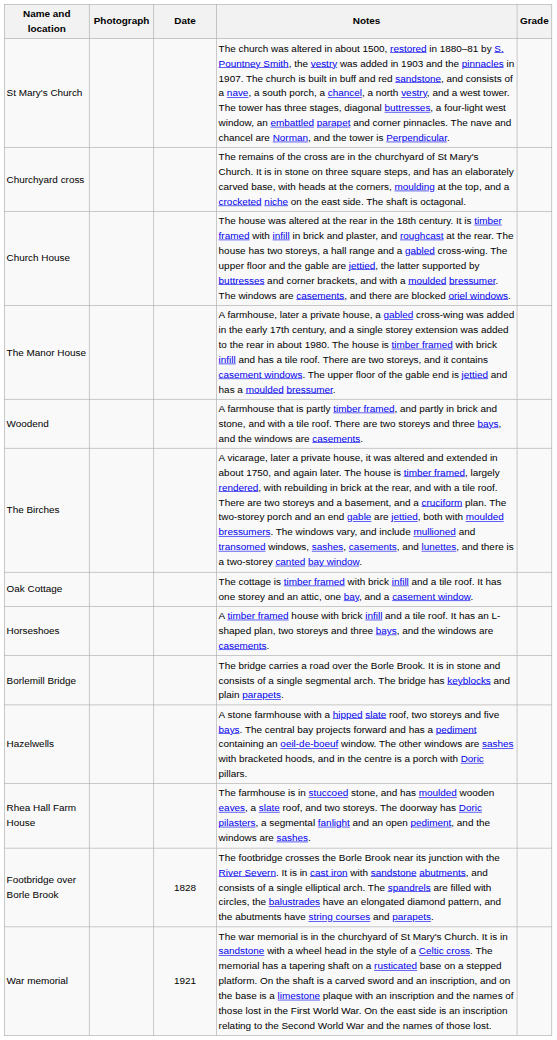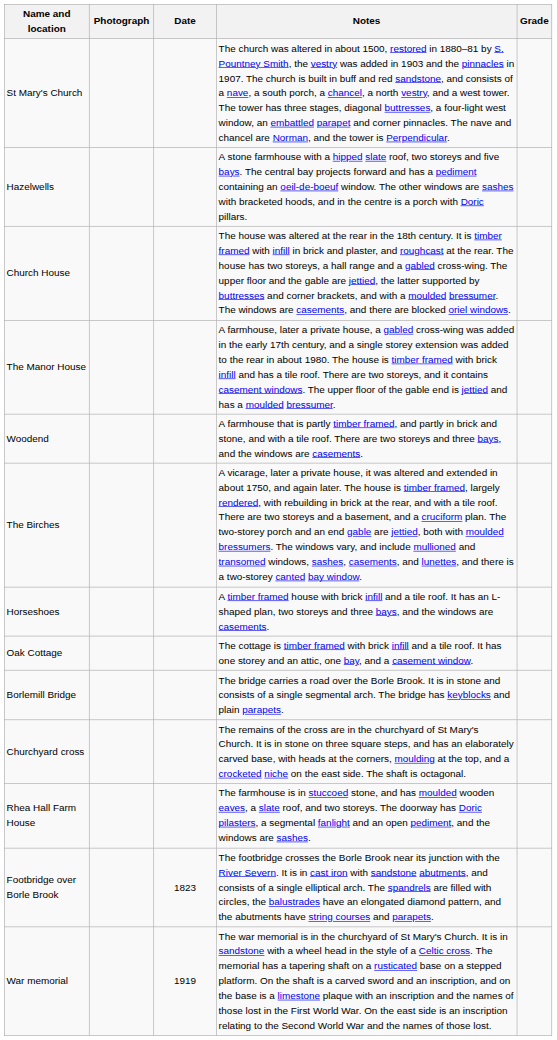 <table class="wikitable sortable plainrowheaders" style="width:100%; border:0; text-align:left; line-height:150%;">
 <tr>
 <th scope="col"  style="width:150px">Name and location</th>
 <th scope="col"  style="width:100px" class="unsortable">Photograph</th>
 <th scope="col"  style="width:120px">Date</th>
 <th scope="col"  style="width:650px" class="unsortable">Notes</th>
 <th scope="col"  style="width:50px">Grade</th>
 </tr>
 <tr>
 <td>St Mary's Church<br><small></small></td>
 <td></td>
 <td align="center"></td>
 <td>The church was altered in about 1500, <a href='#'>restored</a> in 1880–81 by <a href='#'>S. Pountney Smith</a>, the <a href='#'>vestry</a> was added in 1903 and the <a href='#'>pinnacles</a> in 1907.  The church is built in buff and red <a href='#'>sandstone</a>, and consists of a <a href='#'>nave</a>, a south porch, a <a href='#'>chancel</a>, a north <a href='#'>vestry</a>, and a west tower.  The tower has three stages, diagonal <a href='#'>buttresses</a>, a four-light west window, an <a href='#'>embattled</a> <a href='#'>parapet</a> and corner pinnacles.  The nave and chancel are <a href='#'>Norman</a>, and the tower is <a href='#'>Perpendicular</a>.</td>
 <td align="center" ></td>
 </tr>
 <tr>
-<td>Churchyard cross<br><small></small></td>
+<td>Hazelwells<br><small></small></td>
 <td></td>
 <td align="center"></td>
-<td>The remains of the cross are in the churchyard of St Mary's Church.  It is in stone on three square steps, and has an elaborately carved base, with heads at the corners, <a href='#'>moulding</a> at the top, and a <a href='#'>crocketed</a> <a href='#'>niche</a> on the east side.  The shaft is octagonal.</td>
+<td>A stone farmhouse with a <a href='#'>hipped</a> <a href='#'>slate</a> roof, two storeys and five <a href='#'>bays</a>.  The central bay projects forward and has a <a href='#'>pediment</a> containing an <a href='#'>oeil-de-boeuf</a> window.  The other windows are <a href='#'>sashes</a> with bracketed hoods, and in the centre is a porch with <a href='#'>Doric</a> pillars.</td>
 <td align="center" ></td>
 </tr>
 <tr>
 <td>Church House<br><small></small></td>
 <td></td>
 <td align="center"></td>
 <td>The house was altered at the rear in the 18th century.  It is <a href='#'>timber framed</a> with <a href='#'>infill</a> in brick and plaster, and <a href='#'>roughcast</a> at the rear.  The house has two storeys, a hall range and a <a href='#'>gabled</a> cross-wing.  The upper floor and the gable are <a href='#'>jettied</a>, the latter supported by <a href='#'>buttresses</a> and corner brackets, and with a <a href='#'>moulded</a> <a href='#'>bressumer</a>.  The windows are <a href='#'>casements</a>, and there are blocked <a href='#'>oriel windows</a>.</td>
 <td align="center" ></td>
 </tr>
 <tr>
 <td>The Manor House<br><small></small></td>
 <td></td>
 <td align="center"></td>
 <td>A farmhouse, later a private house, a <a href='#'>gabled</a> cross-wing was added in the early 17th century, and a single storey extension was added to the rear in about 1980.  The house is <a href='#'>timber framed</a> with brick <a href='#'>infill</a> and has a tile roof.  There are two storeys, and it contains <a href='#'>casement windows</a>.  The upper floor of the gable end is <a href='#'>jettied</a> and has a <a href='#'>moulded</a> <a href='#'>bressumer</a>.</td>
 <td align="center" ></td>
 </tr>
 <tr>
 <td>Woodend<br><small></small></td>
 <td></td>
 <td align="center"></td>
 <td>A farmhouse that is partly <a href='#'>timber framed</a>, and partly in brick and stone, and with a tile roof.  There are two storeys and three <a href='#'>bays</a>, and the windows are <a href='#'>casements</a>.</td>
 <td align="center" ></td>
 </tr>
 <tr>
 <td>The Birches<br><small></small></td>
 <td></td>
 <td align="center"></td>
 <td>A vicarage, later a private house, it was altered and extended in about 1750, and again later.  The house is <a href='#'>timber framed</a>, largely <a href='#'>rendered</a>, with rebuilding in brick at the rear, and with a tile roof.  There are two storeys and a basement, and a <a href='#'>cruciform</a> plan.  The two-storey porch and an end <a href='#'>gable</a> are <a href='#'>jettied</a>, both with <a href='#'>moulded</a> <a href='#'>bressumers</a>.  The windows vary, and include <a href='#'>mullioned</a> and <a href='#'>transomed</a> windows, <a href='#'>sashes</a>, <a href='#'>casements</a>, and <a href='#'>lunettes</a>, and there is a two-storey <a href='#'>canted</a> <a href='#'>bay window</a>.</td>
 <td align="center" ></td>
 </tr>
 <tr>
+<td>Horseshoes<br><small></small></td>
+<td></td>
+<td align="center"></td>
+<td>A <a href='#'>timber framed</a> house with brick <a href='#'>infill</a> and a tile roof.  It has an L-shaped plan, two storeys and three <a href='#'>bays</a>, and the windows are <a href='#'>casements</a>.</td>
+<td align="center" ></td>
+</tr>
+<tr>
 <td>Oak Cottage<br><small></small></td>
 <td></td>
 <td align="center"></td>
 <td>The cottage is <a href='#'>timber framed</a> with brick <a href='#'>infill</a> and a tile roof.  It has one storey and an attic, one <a href='#'>bay</a>, and a <a href='#'>casement window</a>.</td>
-<td align="center" ></td>
-</tr>
-<tr>
-<td>Horseshoes<br><small></small></td>
-<td></td>
-<td align="center"></td>
-<td>A <a href='#'>timber framed</a> house with brick <a href='#'>infill</a> and a tile roof.  It has an L-shaped plan, two storeys and three <a href='#'>bays</a>, and the windows are <a href='#'>casements</a>.</td>
 <td align="center" ></td>
 </tr>
 <tr>
 <td>Borlemill Bridge<br><small></small></td>
 <td></td>
 <td align="center"></td>
 <td>The bridge carries a road over the Borle Brook.  It is in stone and consists of a single segmental arch.  The bridge has <a href='#'>keyblocks</a> and plain <a href='#'>parapets</a>.</td>
 <td align="center" ></td>
 </tr>
 <tr>
-<td>Hazelwells<br><small></small></td>
+<td>Churchyard cross<br><small></small></td>
 <td></td>
 <td align="center"></td>
-<td>A stone farmhouse with a <a href='#'>hipped</a> <a href='#'>slate</a> roof, two storeys and five <a href='#'>bays</a>.  The central bay projects forward and has a <a href='#'>pediment</a> containing an <a href='#'>oeil-de-boeuf</a> window.  The other windows are <a href='#'>sashes</a> with bracketed hoods, and in the centre is a porch with <a href='#'>Doric</a> pillars.</td>
+<td>The remains of the cross are in the churchyard of St Mary's Church.  It is in stone on three square steps, and has an elaborately carved base, with heads at the corners, <a href='#'>moulding</a> at the top, and a <a href='#'>crocketed</a> <a href='#'>niche</a> on the east side.  The shaft is octagonal.</td>
 <td align="center" ></td>
 </tr>
 <tr>
 <td>Rhea Hall Farm House<br><small></small></td>
 <td></td>
 <td align="center"></td>
 <td>The farmhouse is in <a href='#'>stuccoed</a> stone, and has <a href='#'>moulded</a> wooden <a href='#'>eaves</a>, a <a href='#'>slate</a> roof, and two storeys.  The doorway has <a href='#'>Doric</a> <a href='#'>pilasters</a>, a segmental <a href='#'>fanlight</a> and an open <a href='#'>pediment</a>, and the windows are <a href='#'>sashes</a>.</td>
 <td align="center" ></td>
 </tr>
 <tr>
 <td>Footbridge over Borle Brook<br><small></small></td>
 <td></td>
-<td align="center">1828</td>
+<td align="center">1823</td>
 <td>The footbridge crosses the Borle Brook near its junction with the <a href='#'>River Severn</a>.  It is in <a href='#'>cast iron</a> with <a href='#'>sandstone</a> <a href='#'>abutments</a>, and consists of a single elliptical arch.  The <a href='#'>spandrels</a> are filled with circles, the <a href='#'>balustrades</a> have an elongated diamond pattern, and the abutments have <a href='#'>string courses</a> and <a href='#'>parapets</a>.</td>
 <td align="center" ></td>
 </tr>
 <tr>
 <td>War memorial<br><small></small></td>
 <td></td>
-<td align="center">1921</td>
+<td align="center">1919</td>
 <td>The war memorial is in the churchyard of St Mary's Church.  It is in <a href='#'>sandstone</a> with a wheel head in the style of a <a href='#'>Celtic cross</a>.  The memorial has a tapering shaft on a <a href='#'>rusticated</a> base on a stepped platform.  On the shaft is a carved sword and an inscription, and on the base is a <a href='#'>limestone</a> plaque with an inscription and the names of those lost in the First World War.  On the east side is an inscription relating to the Second World War and the names of those lost.</td>
 <td align="center" ></td>
 </tr>
 <tr>
 </tr>
 </table>
